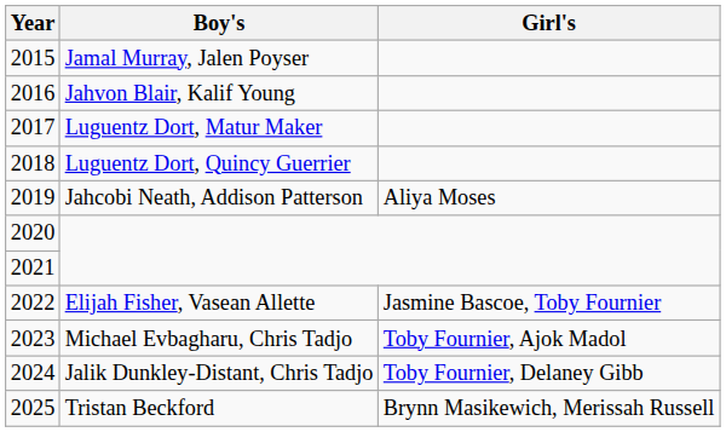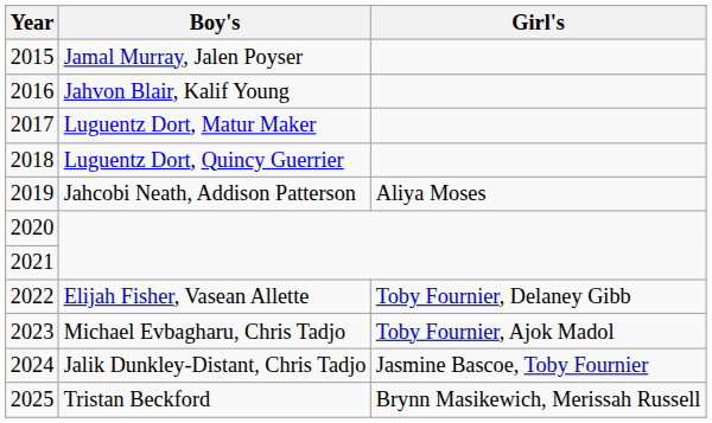 <table class="wikitable">
 <tr>
 <th>Year</th>
 <th>Boy's</th>
 <th>Girl's</th>
 </tr>
 <tr>
 <td>2015</td>
 <td><a href='#'>Jamal Murray</a>, Jalen Poyser</td>
 <td></td>
 </tr>
 <tr>
 <td>2016</td>
 <td><a href='#'>Jahvon Blair</a>, Kalif Young</td>
 <td></td>
 </tr>
 <tr>
 <td>2017</td>
 <td><a href='#'>Luguentz Dort</a>, <a href='#'>Matur Maker</a></td>
 <td></td>
 </tr>
 <tr>
 <td>2018</td>
 <td><a href='#'>Luguentz Dort</a>, <a href='#'>Quincy Guerrier</a></td>
 <td></td>
 </tr>
 <tr>
 <td>2019</td>
 <td>Jahcobi Neath, Addison Patterson</td>
 <td>Aliya Moses</td>
 </tr>
 <tr>
 <td>2020</td>
 <td rowspan=2 colspan=2></td>
 </tr>
 <tr>
 <td>2021</td>
 </tr>
 <tr>
 <td>2022</td>
 <td><a href='#'>Elijah Fisher</a>, Vasean Allette</td>
-<td>Jasmine Bascoe, <a href='#'>Toby Fournier</a></td>
+<td><a href='#'>Toby Fournier</a>, Delaney Gibb</td>
 </tr>
 <tr>
 <td>2023</td>
 <td>Michael Evbagharu, Chris Tadjo</td>
 <td><a href='#'>Toby Fournier</a>, Ajok Madol</td>
 </tr>
 <tr>
 <td>2024</td>
 <td>Jalik Dunkley-Distant, Chris Tadjo</td>
-<td><a href='#'>Toby Fournier</a>, Delaney Gibb</td>
+<td>Jasmine Bascoe, <a href='#'>Toby Fournier</a></td>
 </tr>
 <tr>
 <td>2025</td>
 <td>Tristan Beckford</td>
 <td>Brynn Masikewich, Merissah Russell</td>
 </tr>
 </table>
